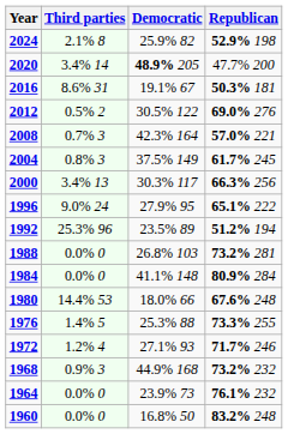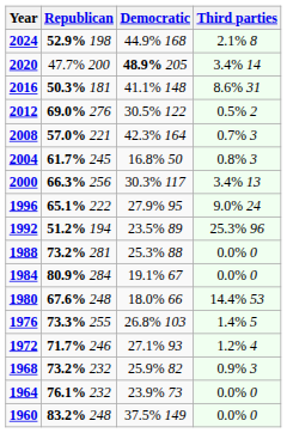 <table class="wikitable" style="float:right; font-size:95%;">
 <tr bgcolor=lightgrey>
 <th>Year</th>
+<th><a href='#'>Republican</a></th>
+<th><a href='#'>Democratic</a></th>
 <th><a href='#'>Third parties</a></th>
-<th><a href='#'>Democratic</a></th>
-<th><a href='#'>Republican</a></th>
 </tr>
 <tr>
 <td style="text-align:center;" ><strong><a href='#'>2024</a></strong></td>
+<td style="text-align:center;" ><strong>52.9%</strong> <em>198</em></td>
+<td style="text-align:center;" >44.9% <em>168</em></td>
 <td style="text-align:center; background:honeyDew;">2.1% <em>8</em></td>
-<td style="text-align:center;" >25.9% <em>82</em></td>
-<td style="text-align:center;" ><strong>52.9%</strong> <em>198</em></td>
 </tr>
 <tr>
 <td style="text-align:center;" ><strong><a href='#'>2020</a></strong></td>
+<td style="text-align:center;" >47.7% <em>200</em></td>
+<td style="text-align:center;" ><strong>48.9%</strong> <em>205</em></td>
 <td style="text-align:center; background:honeyDew;">3.4% <em>14</em></td>
-<td style="text-align:center;" ><strong>48.9%</strong> <em>205</em></td>
-<td style="text-align:center;" >47.7% <em>200</em></td>
 </tr>
 <tr>
 <td style="text-align:center;" ><strong><a href='#'>2016</a></strong></td>
+<td style="text-align:center;" ><strong>50.3%</strong> <em>181</em></td>
+<td style="text-align:center;" >41.1% <em>148</em></td>
 <td style="text-align:center; background:honeyDew;">8.6% <em>31</em></td>
-<td style="text-align:center;" >19.1% <em>67</em></td>
-<td style="text-align:center;" ><strong>50.3%</strong> <em>181</em></td>
 </tr>
 <tr>
 <td style="text-align:center;" ><strong><a href='#'>2012</a></strong></td>
+<td style="text-align:center;" ><strong>69.0%</strong> <em>276</em></td>
+<td style="text-align:center;" >30.5% <em>122</em></td>
 <td style="text-align:center; background:honeyDew;">0.5% <em>2</em></td>
-<td style="text-align:center;" >30.5% <em>122</em></td>
-<td style="text-align:center;" ><strong>69.0%</strong> <em>276</em></td>
 </tr>
 <tr>
 <td style="text-align:center;" ><strong><a href='#'>2008</a></strong></td>
+<td style="text-align:center;" ><strong>57.0%</strong> <em>221</em></td>
+<td style="text-align:center;" >42.3% <em>164</em></td>
 <td style="text-align:center; background:honeyDew;">0.7% <em>3</em></td>
-<td style="text-align:center;" >42.3% <em>164</em></td>
-<td style="text-align:center;" ><strong>57.0%</strong> <em>221</em></td>
 </tr>
 <tr>
 <td style="text-align:center;" ><strong><a href='#'>2004</a></strong></td>
+<td style="text-align:center;" ><strong>61.7%</strong> <em>245</em></td>
+<td style="text-align:center;" >16.8% <em>50</em></td>
 <td style="text-align:center; background:honeyDew;">0.8% <em>3</em></td>
-<td style="text-align:center;" >37.5% <em>149</em></td>
-<td style="text-align:center;" ><strong>61.7%</strong> <em>245</em></td>
 </tr>
 <tr>
 <td style="text-align:center;" ><strong><a href='#'>2000</a></strong></td>
+<td style="text-align:center;" ><strong>66.3%</strong> <em>256</em></td>
+<td style="text-align:center;" >30.3% <em>117</em></td>
 <td style="text-align:center; background:honeyDew;">3.4% <em>13</em></td>
-<td style="text-align:center;" >30.3% <em>117</em></td>
-<td style="text-align:center;" ><strong>66.3%</strong> <em>256</em></td>
 </tr>
 <tr>
 <td style="text-align:center;" ><strong><a href='#'>1996</a></strong></td>
+<td style="text-align:center;" ><strong>65.1%</strong> <em>222</em></td>
+<td style="text-align:center;" >27.9% <em>95</em></td>
 <td style="text-align:center; background:honeyDew;">9.0% <em>24</em></td>
-<td style="text-align:center;" >27.9% <em>95</em></td>
-<td style="text-align:center;" ><strong>65.1%</strong> <em>222</em></td>
 </tr>
 <tr>
 <td style="text-align:center;" ><strong><a href='#'>1992</a></strong></td>
+<td style="text-align:center;" ><strong>51.2%</strong> <em>194</em></td>
+<td style="text-align:center;" >23.5% <em>89</em></td>
 <td style="text-align:center; background:honeyDew;">25.3% <em>96</em></td>
-<td style="text-align:center;" >23.5% <em>89</em></td>
-<td style="text-align:center;" ><strong>51.2%</strong> <em>194</em></td>
 </tr>
 <tr>
 <td style="text-align:center;" ><strong><a href='#'>1988</a></strong></td>
+<td style="text-align:center;" ><strong>73.2%</strong> <em>281</em></td>
+<td style="text-align:center;" >25.3% <em>88</em></td>
 <td style="text-align:center; background:honeyDew;">0.0% <em>0</em></td>
-<td style="text-align:center;" >26.8% <em>103</em></td>
-<td style="text-align:center;" ><strong>73.2%</strong> <em>281</em></td>
 </tr>
 <tr>
 <td style="text-align:center;" ><strong><a href='#'>1984</a></strong></td>
+<td style="text-align:center;" ><strong>80.9%</strong> <em>284</em></td>
+<td style="text-align:center;" >19.1% <em>67</em></td>
 <td style="text-align:center; background:honeyDew;">0.0% <em>0</em></td>
-<td style="text-align:center;" >41.1% <em>148</em></td>
-<td style="text-align:center;" ><strong>80.9%</strong> <em>284</em></td>
 </tr>
 <tr>
 <td style="text-align:center;" ><strong><a href='#'>1980</a></strong></td>
+<td style="text-align:center;" ><strong>67.6%</strong> <em>248</em></td>
+<td style="text-align:center;" >18.0% <em>66</em></td>
 <td style="text-align:center; background:honeyDew;">14.4% <em>53</em></td>
-<td style="text-align:center;" >18.0% <em>66</em></td>
-<td style="text-align:center;" ><strong>67.6%</strong> <em>248</em></td>
 </tr>
 <tr>
 <td style="text-align:center;" ><strong><a href='#'>1976</a></strong></td>
+<td style="text-align:center;" ><strong>73.3%</strong> <em>255</em></td>
+<td style="text-align:center;" >26.8% <em>103</em></td>
 <td style="text-align:center; background:honeyDew;">1.4% <em>5</em></td>
-<td style="text-align:center;" >25.3% <em>88</em></td>
-<td style="text-align:center;" ><strong>73.3%</strong> <em>255</em></td>
 </tr>
 <tr>
 <td style="text-align:center;" ><strong><a href='#'>1972</a></strong></td>
+<td style="text-align:center;" ><strong>71.7%</strong> <em>246</em></td>
+<td style="text-align:center;" >27.1% <em>93</em></td>
 <td style="text-align:center; background:honeyDew;">1.2% <em>4</em></td>
-<td style="text-align:center;" >27.1% <em>93</em></td>
-<td style="text-align:center;" ><strong>71.7%</strong> <em>246</em></td>
 </tr>
 <tr>
 <td style="text-align:center;" ><strong><a href='#'>1968</a></strong></td>
+<td style="text-align:center;" ><strong>73.2%</strong> <em>232</em></td>
+<td style="text-align:center;" >25.9% <em>82</em></td>
 <td style="text-align:center; background:honeyDew;">0.9% <em>3</em></td>
-<td style="text-align:center;" >44.9% <em>168</em></td>
-<td style="text-align:center;" ><strong>73.2%</strong> <em>232</em></td>
 </tr>
 <tr>
 <td style="text-align:center;" ><strong><a href='#'>1964</a></strong></td>
+<td style="text-align:center;" ><strong>76.1%</strong> <em>232</em></td>
+<td style="text-align:center;" >23.9% <em>73</em></td>
 <td style="text-align:center; background:honeyDew;">0.0% <em>0</em></td>
-<td style="text-align:center;" >23.9% <em>73</em></td>
-<td style="text-align:center;" ><strong>76.1%</strong> <em>232</em></td>
 </tr>
 <tr>
 <td style="text-align:center;" ><strong><a href='#'>1960</a></strong></td>
+<td style="text-align:center;" ><strong>83.2%</strong> <em>248</em></td>
+<td style="text-align:center;" >37.5% <em>149</em></td>
 <td style="text-align:center; background:honeyDew;">0.0% <em>0</em></td>
-<td style="text-align:center;" >16.8% <em>50</em></td>
-<td style="text-align:center;" ><strong>83.2%</strong> <em>248</em></td>
 </tr>
 </table>
